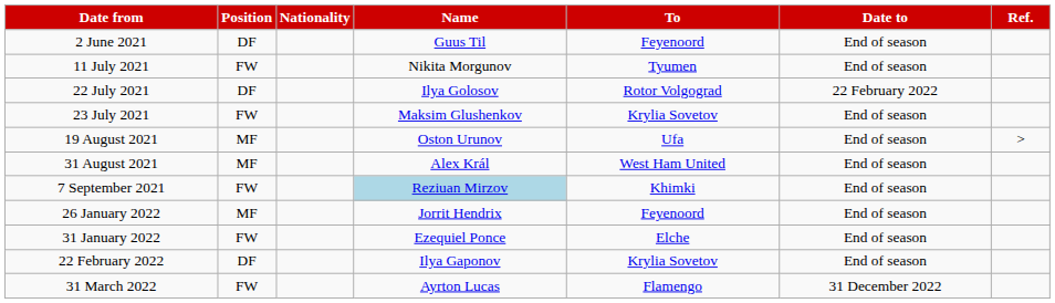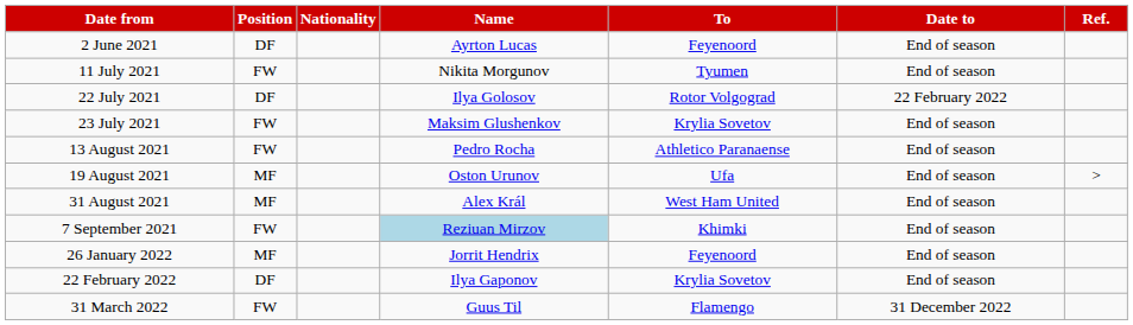 <table class="wikitable" style="text-align:center; font-size:90%; ">
 <tr>
 <th style="background:#CD0000; color:white; width:200px;">Date from</th>
 <th style="background:#CD0000; color:white; width:50px;">Position</th>
 <th style="background:#CD0000; color:white; width:50px;">Nationality</th>
 <th style="background:#CD0000; color:white; width:200px;">Name</th>
 <th style="background:#CD0000; color:white; width:200px;">To</th>
 <th style="background:#CD0000; color:white; width:200px;">Date to</th>
 <th style="background:#CD0000; color:white; width:50px;">Ref.</th>
 </tr>
 <tr>
 <td>2 June 2021</td>
 <td>DF</td>
 <td></td>
-<td><a href='#'>Guus Til</a></td>
+<td><a href='#'>Ayrton Lucas</a></td>
 <td><a href='#'>Feyenoord</a></td>
 <td>End of season</td>
 <td></td>
 </tr>
 <tr>
 <td>11 July 2021</td>
 <td>FW</td>
 <td></td>
 <td>Nikita Morgunov</td>
 <td><a href='#'>Tyumen</a></td>
 <td>End of season</td>
 <td></td>
 </tr>
 <tr>
 <td>22 July 2021</td>
 <td>DF</td>
 <td></td>
 <td><a href='#'>Ilya Golosov</a></td>
 <td><a href='#'>Rotor Volgograd</a></td>
 <td>22 February 2022</td>
 <td></td>
 </tr>
 <tr>
 <td>23 July 2021</td>
 <td>FW</td>
 <td></td>
 <td><a href='#'>Maksim Glushenkov</a></td>
 <td><a href='#'>Krylia Sovetov</a></td>
+<td>End of season</td>
+<td></td>
+</tr>
+<tr>
+<td>13 August 2021</td>
+<td>FW</td>
+<td></td>
+<td><a href='#'>Pedro Rocha</a></td>
+<td><a href='#'>Athletico Paranaense</a></td>
 <td>End of season</td>
 <td></td>
 </tr>
 <tr>
 <td>19 August 2021</td>
 <td>MF</td>
 <td></td>
 <td><a href='#'>Oston Urunov</a></td>
 <td><a href='#'>Ufa</a></td>
 <td>End of season</td>
 <td>></td>
 </tr>
 <tr>
 <td>31 August 2021</td>
 <td>MF</td>
 <td></td>
 <td><a href='#'>Alex Král</a></td>
 <td><a href='#'>West Ham United</a></td>
 <td>End of season</td>
 <td></td>
 </tr>
 <tr>
 <td>7 September 2021</td>
 <td>FW</td>
 <td></td>
 <td style="background: lightblue;"><a href='#'>Reziuan Mirzov</a></td>
 <td><a href='#'>Khimki</a></td>
 <td>End of season</td>
 <td></td>
 </tr>
 <tr>
 <td>26 January 2022</td>
 <td>MF</td>
 <td></td>
 <td><a href='#'>Jorrit Hendrix</a></td>
 <td><a href='#'>Feyenoord</a></td>
 <td>End of season</td>
 <td></td>
 </tr>
 <tr>
-<td>31 January 2022</td>
-<td>FW</td>
-<td></td>
-<td><a href='#'>Ezequiel Ponce</a></td>
-<td><a href='#'>Elche</a></td>
-<td>End of season</td>
-<td></td>
-</tr>
-<tr>
 <td>22 February 2022</td>
 <td>DF</td>
 <td></td>
 <td><a href='#'>Ilya Gaponov</a></td>
 <td><a href='#'>Krylia Sovetov</a></td>
 <td>End of season</td>
 <td></td>
 </tr>
 <tr>
 <td>31 March 2022</td>
 <td>FW</td>
 <td></td>
-<td><a href='#'>Ayrton Lucas</a></td>
+<td><a href='#'>Guus Til</a></td>
 <td><a href='#'>Flamengo</a></td>
 <td>31 December 2022</td>
 <td></td>
 </tr>
 </table>
